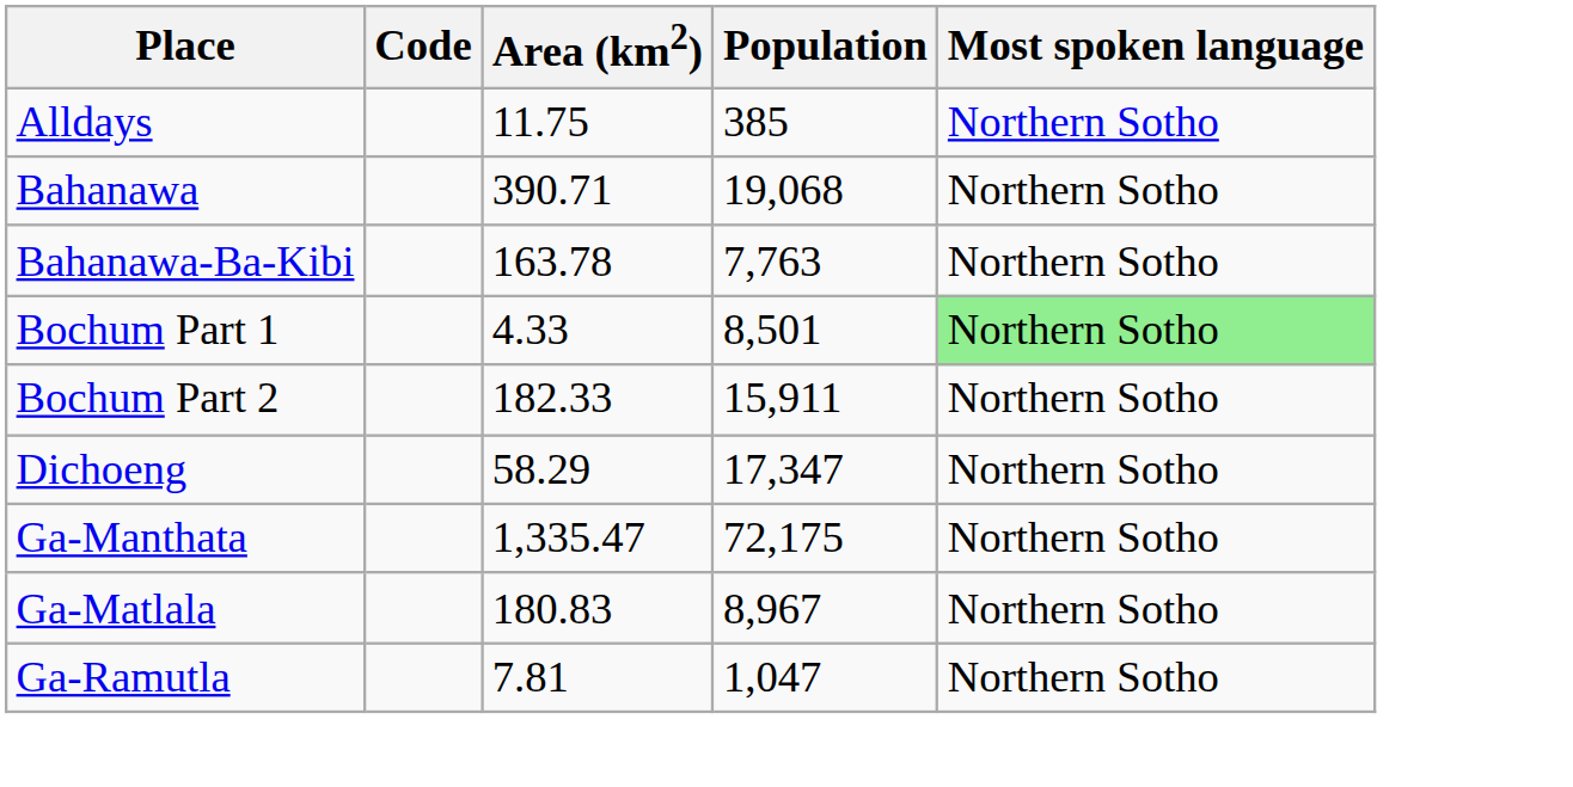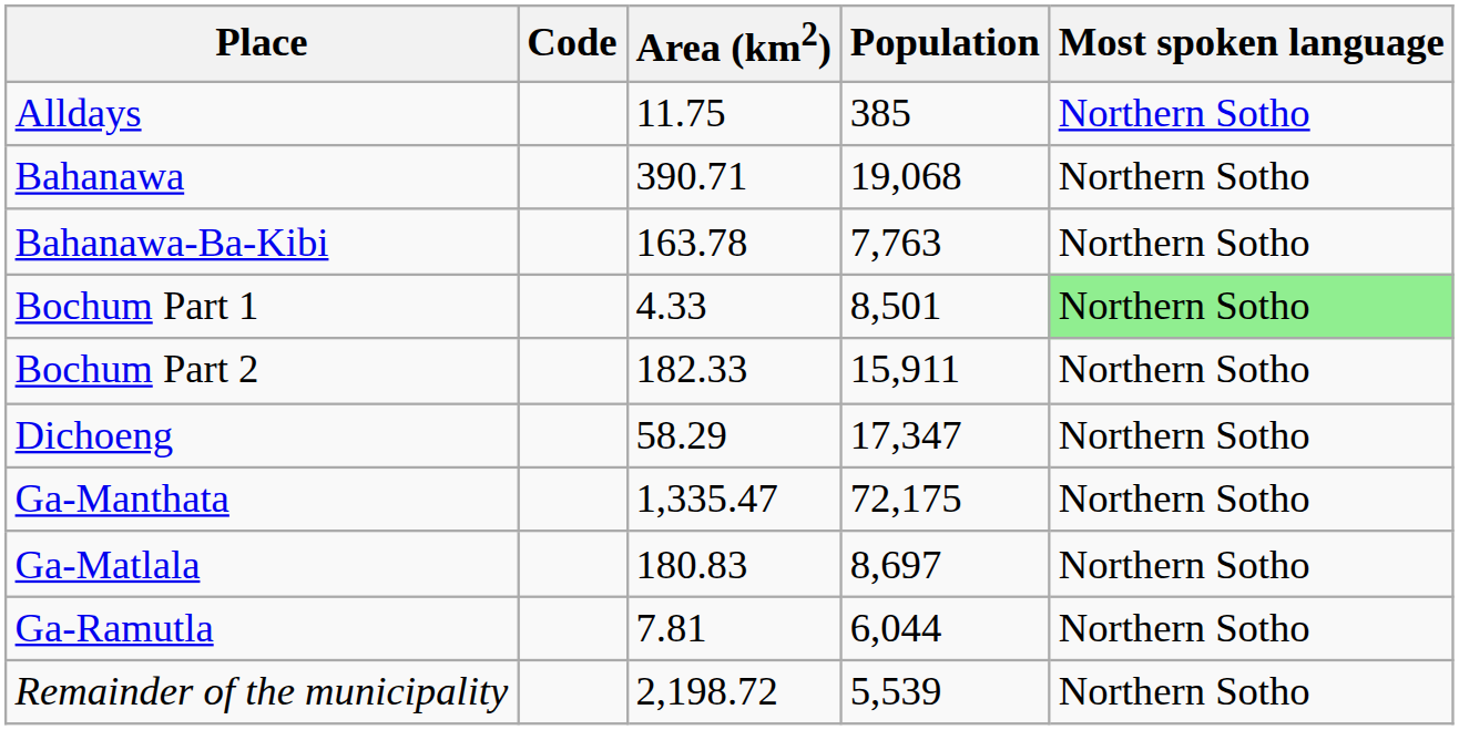 <table class="wikitable sortable">
 <tr>
 <th>Place</th>
 <th>Code</th>
 <th>Area (km<sup>2</sup>)</th>
 <th>Population</th>
 <th>Most spoken language</th>
 </tr>
 <tr>
 <td><a href='#'>Alldays</a></td>
 <td></td>
 <td>11.75</td>
 <td>385</td>
 <td><a href='#'>Northern Sotho</a></td>
 </tr>
 <tr>
 <td><a href='#'>Bahanawa</a></td>
 <td></td>
 <td>390.71</td>
 <td>19,068</td>
 <td>Northern Sotho</td>
 </tr>
 <tr>
 <td><a href='#'>Bahanawa-Ba-Kibi</a></td>
 <td></td>
 <td>163.78</td>
 <td>7,763</td>
 <td>Northern Sotho</td>
 </tr>
 <tr>
 <td><a href='#'>Bochum</a> Part 1</td>
 <td></td>
 <td>4.33</td>
 <td>8,501</td>
 <td style="background: lightgreen;">Northern Sotho</td>
 </tr>
 <tr>
 <td><a href='#'>Bochum</a> Part 2</td>
 <td></td>
 <td>182.33</td>
 <td>15,911</td>
 <td>Northern Sotho</td>
 </tr>
 <tr>
 <td><a href='#'>Dichoeng</a></td>
 <td></td>
 <td>58.29</td>
 <td>17,347</td>
 <td>Northern Sotho</td>
 </tr>
 <tr>
 <td><a href='#'>Ga-Manthata</a></td>
 <td></td>
 <td>1,335.47</td>
 <td>72,175</td>
 <td>Northern Sotho</td>
 </tr>
 <tr>
 <td><a href='#'>Ga-Matlala</a></td>
 <td></td>
 <td>180.83</td>
-<td>8,967</td>
+<td>8,697</td>
 <td>Northern Sotho</td>
 </tr>
 <tr>
 <td><a href='#'>Ga-Ramutla</a></td>
 <td></td>
 <td>7.81</td>
-<td>1,047</td>
+<td>6,044</td>
+<td>Northern Sotho</td>
+</tr>
+<tr>
+<td><em>Remainder of the municipality</em></td>
+<td></td>
+<td>2,198.72</td>
+<td>5,539</td>
 <td>Northern Sotho</td>
 </tr>
 </table>
